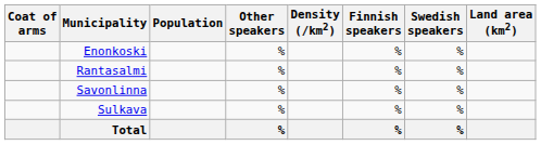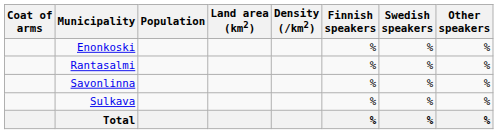 <table class="wikitable sortable" style="font-size: 90%; text-align: right; line-height: normal">
 <tr>
 <th class="unsortable">Coat of<br>arms</th>
 <th>Municipality</th>
 <th>Population</th>
-<th>Other<br>speakers</th>
+<th>Land area<br>(km<sup>2</sup>)</th>
 <th>Density<br>(/km<sup>2</sup>)</th>
 <th>Finnish<br>speakers</th>
 <th>Swedish<br>speakers</th>
-<th>Land area<br>(km<sup>2</sup>)</th>
+<th>Other<br>speakers</th>
 </tr>
 <tr>
 <td></td>
 <td><a href='#'>Enonkoski</a></td>
 <td></td>
-<td> %</td>
+<td></td>
 <td></td>
 <td> %</td>
 <td> %</td>
-<td></td>
+<td> %</td>
 </tr>
 <tr>
 <td></td>
 <td><a href='#'>Rantasalmi</a></td>
 <td></td>
-<td> %</td>
+<td></td>
 <td></td>
 <td> %</td>
 <td> %</td>
-<td></td>
+<td> %</td>
 </tr>
 <tr>
 <td></td>
 <td><a href='#'>Savonlinna</a></td>
 <td></td>
-<td> %</td>
+<td></td>
 <td></td>
 <td> %</td>
 <td> %</td>
-<td></td>
+<td> %</td>
 </tr>
 <tr>
 <td></td>
 <td><a href='#'>Sulkava</a></td>
 <td></td>
-<td> %</td>
+<td></td>
 <td></td>
 <td> %</td>
 <td> %</td>
-<td></td>
+<td> %</td>
 </tr>
 <tr>
 <th></th>
 <th + style=text-align:right><strong>Total</strong></th>
 <th + style=text-align:right></th>
-<th !+ style=text-align:right> %</th>
+<th + style=text-align:right></th>
 <th + style=text-align:right></th>
 <th !+ style=text-align:right> %</th>
 <th !+ style=text-align:right> %</th>
-<th + style=text-align:right></th>
+<th !+ style=text-align:right> %</th>
 </tr>
 </table>
